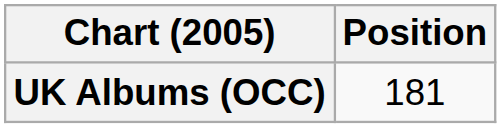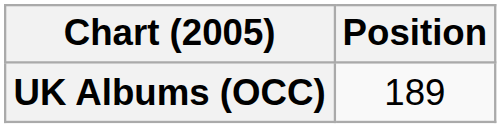 <table class="wikitable plainrowheaders" style="text-align:center">
 <tr>
 <th scope="col">Chart (2005)</th>
 <th scope="col">Position</th>
 </tr>
 <tr>
 <th scope="row">UK Albums (OCC)</th>
-<td>181</td>
+<td>189</td>
 </tr>
 </table>
